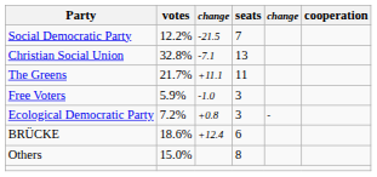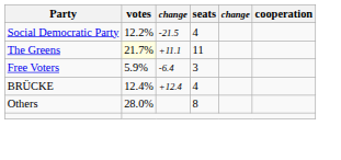 <table class="wikitable">
 <tr class="hintergrundfarbe5">
 <th>Party</th>
 <th>votes</th>
 <th><em><small>change</small></em></th>
 <th>seats</th>
 <th><em><small>change</small></em></th>
 <th>cooperation</th>
 </tr>
 <tr>
 <td><a href='#'>Social Democratic Party</a></td>
 <td>12.2%</td>
 <td><em><small>-21.5</small></em></td>
-<td>7</td>
-<td><em><small></small></em></td>
-<td></td>
-</tr>
-<tr>
-<td><a href='#'>Christian Social Union</a></td>
-<td>32.8%</td>
-<td><em><small>-7.1</small></em></td>
-<td>13</td>
+<td>4</td>
 <td><em><small></small></em></td>
 <td></td>
 </tr>
 <tr>
 <td><a href='#'>The Greens</a></td>
-<td>21.7%</td>
+<td style="background: lightyellow;">21.7%</td>
 <td><em><small>+11.1</small></em></td>
 <td>11</td>
 <td><em><small></small></em></td>
 <td></td>
 </tr>
 <tr>
 <td><a href='#'>Free Voters</a></td>
 <td>5.9%</td>
-<td><em><small>-1.0</small></em></td>
+<td><em><small>-6.4</small></em></td>
 <td>3</td>
 <td><em><small></small></em></td>
 <td></td>
 </tr>
 <tr>
-<td><a href='#'>Ecological Democratic Party</a></td>
-<td>7.2%</td>
-<td><em><small>+0.8</small> </em></td>
-<td>3</td>
-<td><em><small>-</small></em></td>
-<td></td>
-</tr>
-<tr>
 <td>BRÜCKE</td>
-<td>18.6%</td>
+<td>12.4%</td>
 <td><em><small>+12.4</small></em></td>
-<td>6</td>
+<td>4</td>
 <td><em><small></small></em></td>
 <td></td>
 </tr>
 <tr>
 <td>Others</td>
-<td>15.0%</td>
+<td>28.0%</td>
 <td><em><small></small></em></td>
 <td>8</td>
 <td><em><small></small></em></td>
 <td></td>
 </tr>
 <tr>
 <td></td>
 </tr>
 </table>
